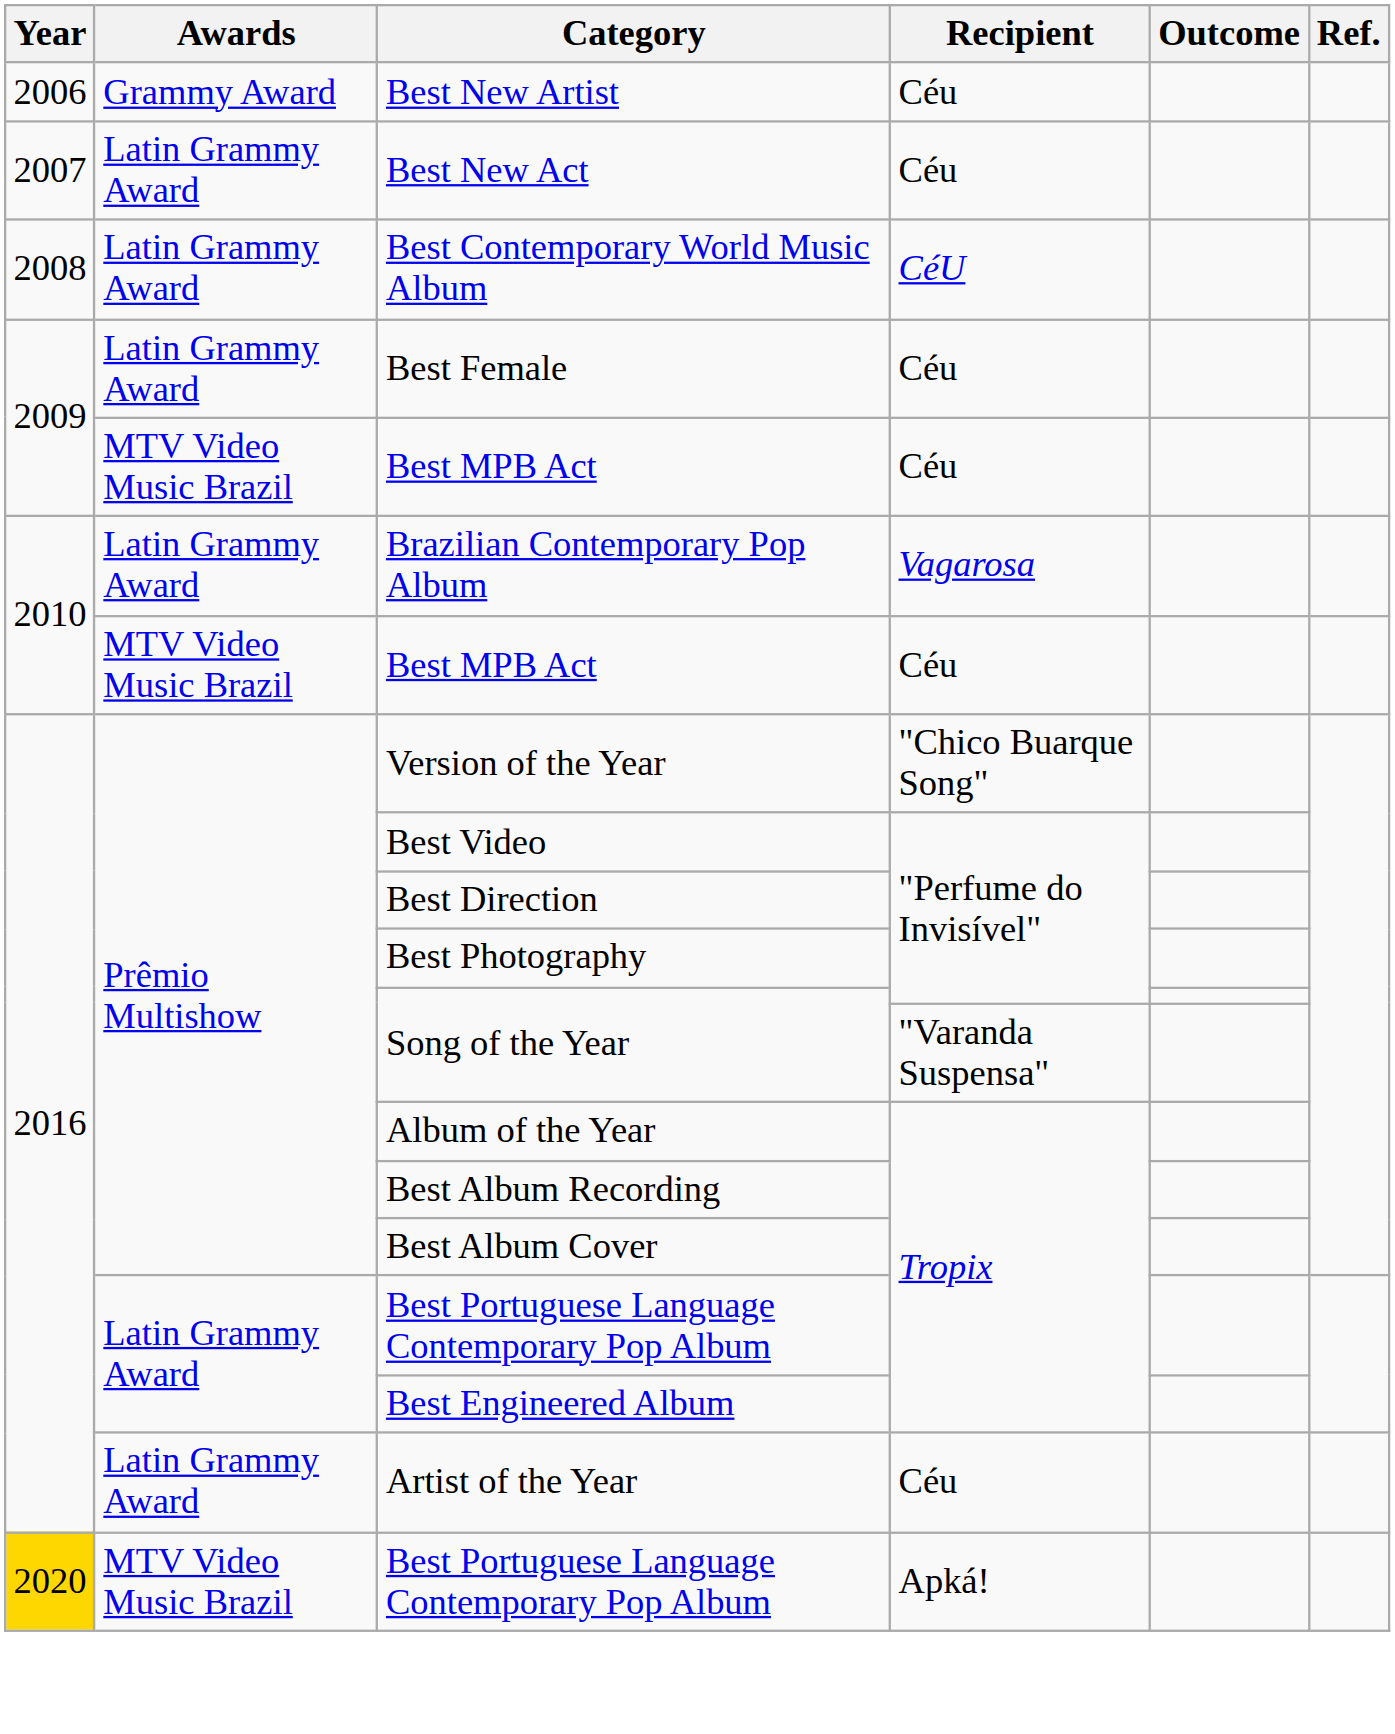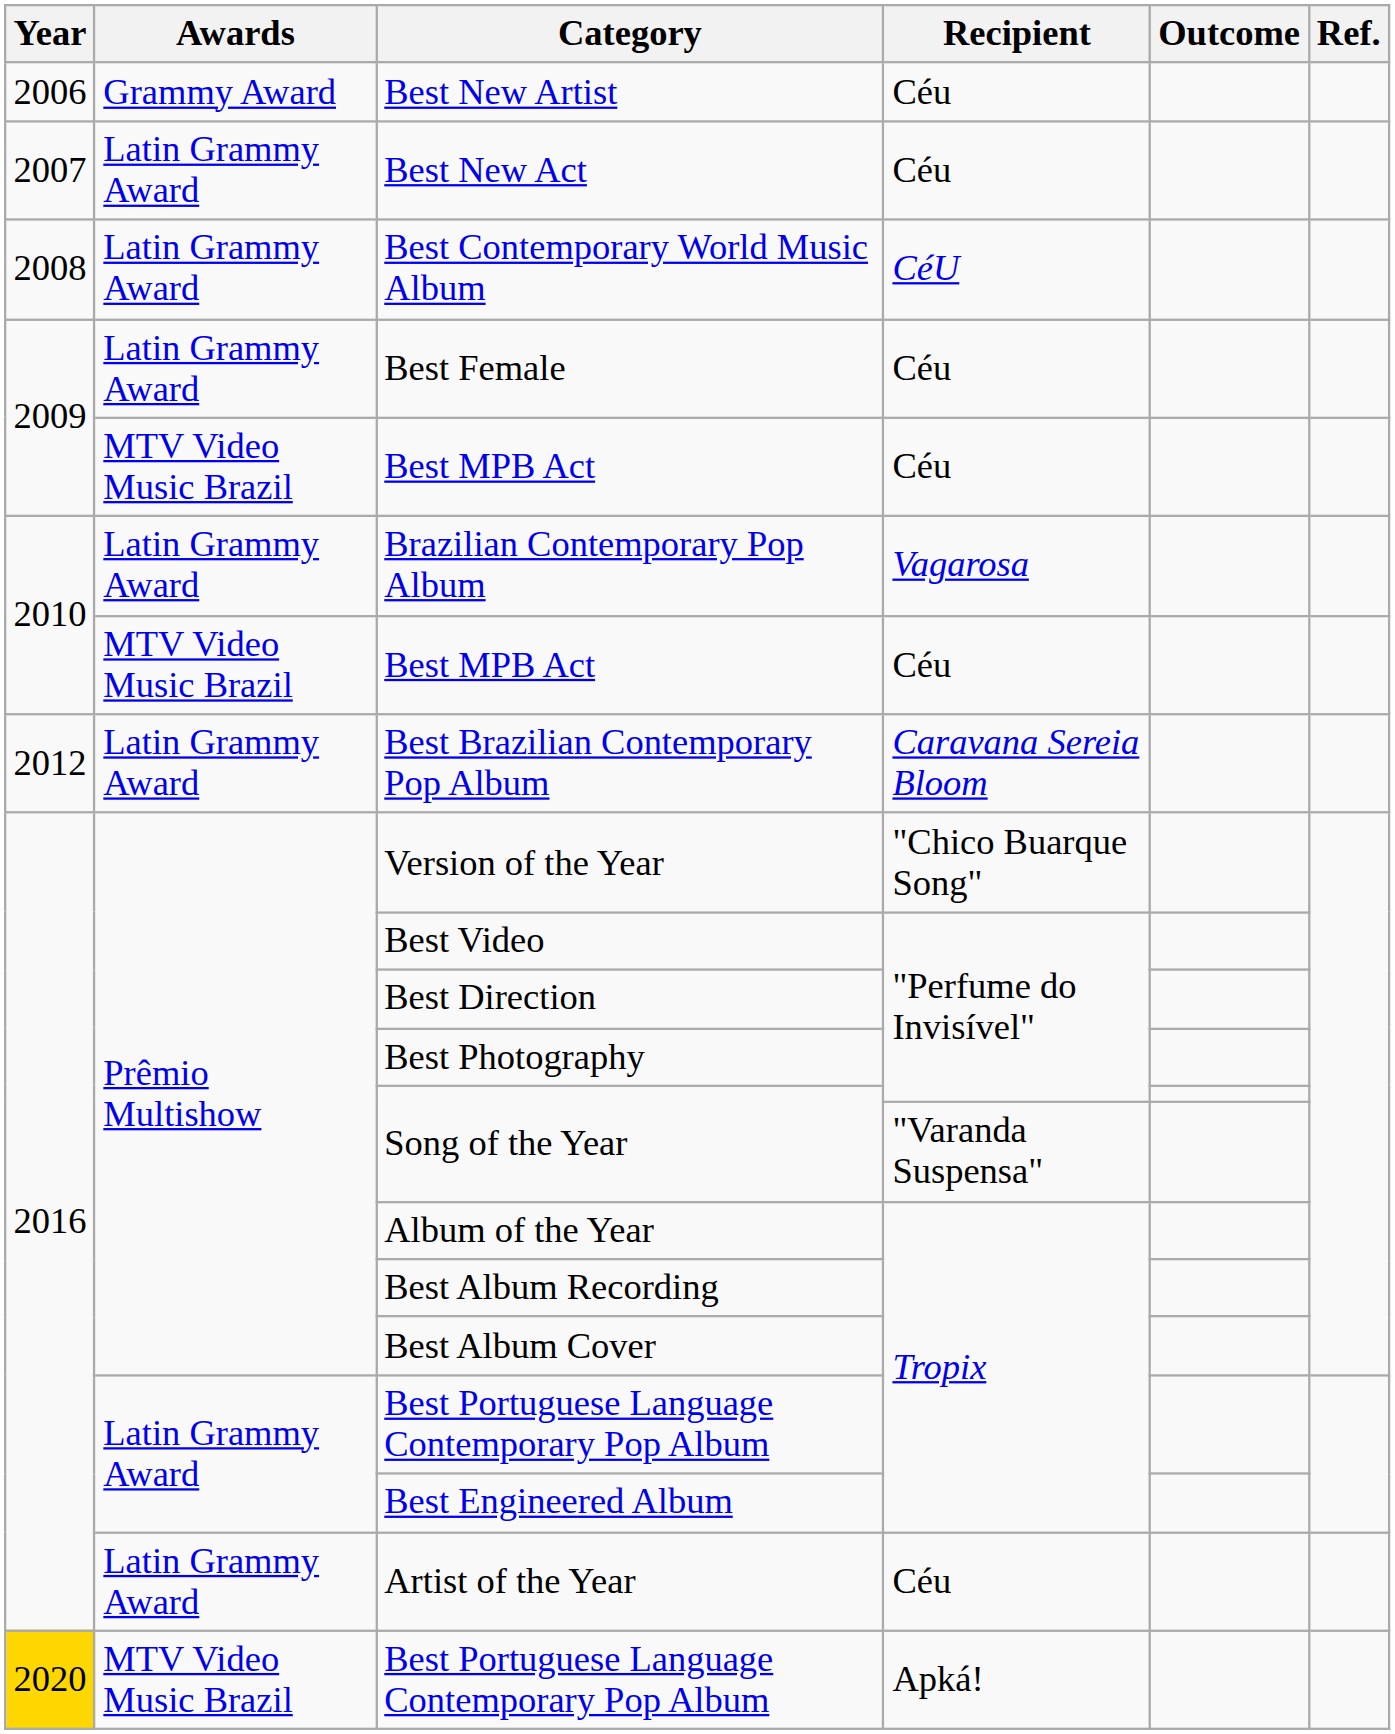 <table class="wikitable sortable">
 <tr>
 <th>Year</th>
 <th>Awards</th>
 <th>Category</th>
 <th>Recipient</th>
 <th>Outcome</th>
 <th>Ref.</th>
 </tr>
 <tr>
 <td>2006</td>
 <td><a href='#'>Grammy Award</a></td>
 <td><a href='#'>Best New Artist</a></td>
 <td>Céu</td>
 <td></td>
 <td></td>
 </tr>
 <tr>
 <td>2007</td>
 <td><a href='#'>Latin Grammy Award</a></td>
 <td><a href='#'>Best New Act</a></td>
 <td>Céu</td>
 <td></td>
 <td></td>
 </tr>
 <tr>
 <td>2008</td>
 <td><a href='#'>Latin Grammy Award</a></td>
 <td><a href='#'>Best Contemporary World Music Album</a></td>
 <td><em><a href='#'>CéU</a></em></td>
 <td></td>
 <td></td>
 </tr>
 <tr>
 <td rowspan="2">2009</td>
 <td><a href='#'>Latin Grammy Award</a></td>
 <td>Best Female</td>
 <td>Céu</td>
 <td></td>
 <td></td>
 </tr>
 <tr>
 <td><a href='#'>MTV Video Music Brazil</a></td>
 <td><a href='#'>Best MPB Act</a></td>
 <td>Céu</td>
 <td></td>
 <td></td>
 </tr>
 <tr>
 <td rowspan="2">2010</td>
 <td><a href='#'>Latin Grammy Award</a></td>
 <td><a href='#'>Brazilian Contemporary Pop Album</a></td>
 <td><em><a href='#'>Vagarosa</a></em></td>
 <td></td>
 <td></td>
 </tr>
 <tr>
 <td><a href='#'>MTV Video Music Brazil</a></td>
 <td><a href='#'>Best MPB Act</a></td>
 <td>Céu</td>
+<td></td>
+<td></td>
+</tr>
+<tr>
+<td>2012</td>
+<td><a href='#'>Latin Grammy Award</a></td>
+<td><a href='#'>Best Brazilian Contemporary Pop Album</a></td>
+<td><em><a href='#'>Caravana Sereia Bloom</a></em></td>
 <td></td>
 <td></td>
 </tr>
 <tr>
 <td rowspan="12">2016</td>
 <td rowspan="9"><a href='#'>Prêmio Multishow</a></td>
 <td>Version of the Year</td>
 <td>"Chico Buarque Song"</td>
 <td></td>
 </tr>
 <tr>
 <td>Best Video</td>
 <td rowspan="4">"Perfume do Invisível"</td>
 <td></td>
 </tr>
 <tr>
 <td>Best Direction</td>
 <td></td>
 </tr>
 <tr>
 <td>Best Photography</td>
 <td></td>
 </tr>
 <tr>
 <td rowspan="2">Song of the Year</td>
 <td></td>
 </tr>
 <tr>
 <td>"Varanda Suspensa"</td>
 <td></td>
 </tr>
 <tr>
 <td>Album of the Year</td>
 <td rowspan="5"><em><a href='#'>Tropix</a></em></td>
 <td></td>
 </tr>
 <tr>
 <td>Best Album Recording</td>
 <td></td>
 </tr>
 <tr>
 <td>Best Album Cover</td>
 <td></td>
 </tr>
 <tr>
 <td rowspan="2"><a href='#'>Latin Grammy Award</a></td>
 <td><a href='#'>Best Portuguese Language Contemporary Pop Album</a></td>
 <td></td>
 <td rowspan="2"></td>
 </tr>
 <tr>
 <td><a href='#'>Best Engineered Album</a></td>
 <td></td>
 </tr>
 <tr>
 <td><a href='#'>Latin Grammy Award</a></td>
 <td>Artist of the Year</td>
 <td>Céu</td>
 <td></td>
 <td></td>
 </tr>
 <tr>
 <td style="background: gold;">2020</td>
 <td><a href='#'>MTV Video Music Brazil</a></td>
 <td><a href='#'>Best Portuguese Language Contemporary Pop Album</a></td>
 <td>Apká!</td>
 <td></td>
 <td></td>
 </tr>
 </table>
